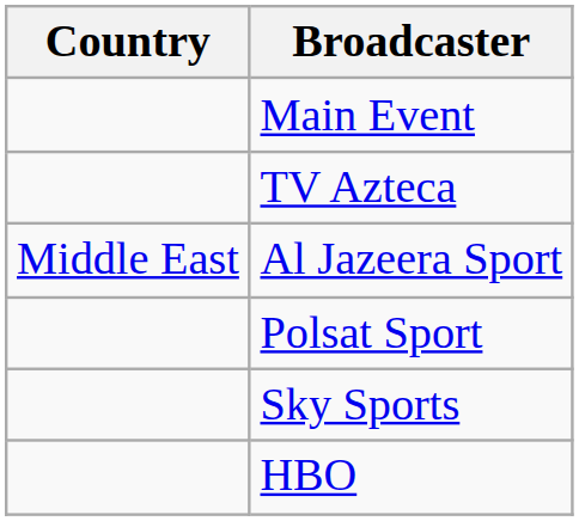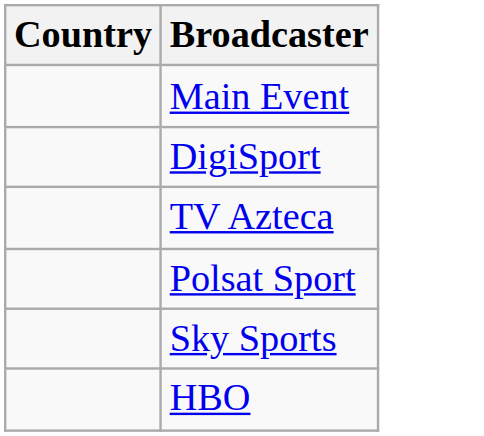 <table class="wikitable">
 <tr>
 <th align=center>Country</th>
 <th align=center>Broadcaster</th>
 </tr>
 <tr>
 <td></td>
 <td><a href='#'>Main Event</a></td>
 </tr>
 <tr>
 <td></td>
-<td><a href='#'>TV Azteca</a></td>
+<td><a href='#'>DigiSport</a></td>
 </tr>
 <tr>
-<td><a href='#'>Middle East</a></td>
-<td><a href='#'>Al Jazeera Sport</a></td>
+<td></td>
+<td><a href='#'>TV Azteca</a></td>
 </tr>
 <tr>
 <td></td>
 <td><a href='#'>Polsat Sport</a></td>
 </tr>
 <tr>
 <td></td>
 <td><a href='#'>Sky Sports</a></td>
 </tr>
 <tr>
 <td></td>
 <td><a href='#'>HBO</a></td>
 </tr>
 </table>
